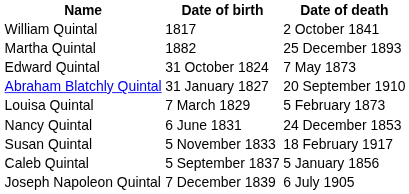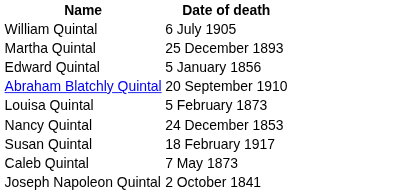 <table>
 <tr>
 <th>Name</th>
-<th>Date of birth</th>
 <th>Date of death</th>
 </tr>
 <tr>
 <td>William Quintal</td>
-<td>1817</td>
-<td>2 October 1841</td>
+<td>6 July 1905</td>
 </tr>
 <tr>
 <td>Martha Quintal</td>
-<td>1882</td>
 <td>25 December 1893</td>
 </tr>
 <tr>
 <td>Edward Quintal</td>
-<td>31 October 1824</td>
-<td>7 May 1873</td>
+<td>5 January 1856</td>
 </tr>
 <tr>
 <td><a href='#'>Abraham Blatchly Quintal</a></td>
-<td>31 January 1827</td>
 <td>20 September 1910</td>
 </tr>
 <tr>
 <td>Louisa Quintal</td>
-<td>7 March 1829</td>
 <td>5 February 1873</td>
 </tr>
 <tr>
 <td>Nancy Quintal</td>
-<td>6 June 1831</td>
 <td>24 December 1853</td>
 </tr>
 <tr>
 <td>Susan Quintal</td>
-<td>5 November 1833</td>
 <td>18 February 1917</td>
 </tr>
 <tr>
 <td>Caleb Quintal</td>
-<td>5 September 1837</td>
-<td>5 January 1856</td>
+<td>7 May 1873</td>
 </tr>
 <tr>
 <td>Joseph Napoleon Quintal</td>
-<td>7 December 1839</td>
-<td>6 July 1905</td>
+<td>2 October 1841</td>
 </tr>
 </table>
